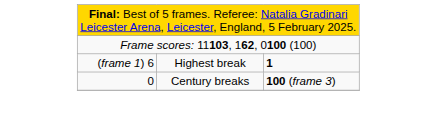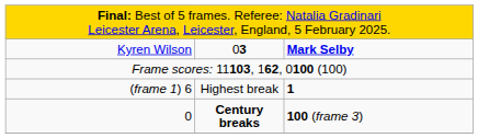 <table class="wikitable" style="margin: 1em auto 1em auto; font-size: 95%;">
 <tr>
 <td colspan="3" align="center" bgcolor="#ffd700"><strong>Final:</strong> Best of 5 frames. Referee: <a href='#'>Natalia Gradinari</a> <br> <a href='#'>Leicester Arena</a>, <a href='#'>Leicester</a>, England, 5 February 2025.</td>
+</tr>
+<tr>
+<td width="220" align="right"><a href='#'>Kyren Wilson</a><br></td>
+<td width="100" align="center">0<strong>3</strong></td>
+<td width="220"><strong><a href='#'>Mark Selby</a></strong><br></td>
 </tr>
 <tr>
 <td colspan="3" align="center" style="font-size: 100%"><em>Frame scores:</em> 11<strong>103</strong>, 1<strong>62</strong>, 0<strong>100</strong> (100)</td>
 </tr>
 <tr>
 <td align="right">(<em>frame 1</em>) 6</td>
 <td align="center">Highest break</td>
 <td><strong>1</strong></td>
 </tr>
 <tr>
 <td align="right">0</td>
-<td align="center">Century breaks</td>
+<td align="center"><strong>Century breaks</strong></td>
 <td><strong>100</strong> (<em>frame 3</em>)</td>
 </tr>
 <tr>
 </tr>
 </table>
